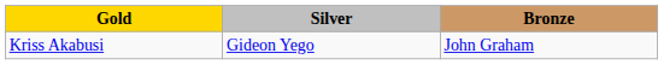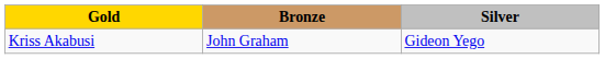 <table class="wikitable" style="text-align:left">
 <tr align="center">
 <td width=200 bgcolor=gold><strong>Gold</strong></td>
+<td width=200 bgcolor=CC9966><strong>Bronze</strong></td>
 <td width=200 bgcolor=silver><strong>Silver</strong></td>
-<td width=200 bgcolor=CC9966><strong>Bronze</strong></td>
 </tr>
 <tr>
 <td><a href='#'>Kriss Akabusi</a><br><em></em></td>
+<td><a href='#'>John Graham</a><br><em></em></td>
 <td><a href='#'>Gideon Yego</a><br><em></em></td>
-<td><a href='#'>John Graham</a><br><em></em></td>
 </tr>
 </table>
